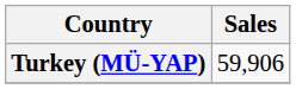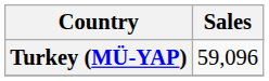 <table class="wikitable plainrowheaders">
 <tr>
 <th scope="col">Country</th>
 <th scope="col">Sales</th>
 </tr>
 <tr>
 <th scope="row">Turkey (<a href='#'>MÜ-YAP</a>)</th>
-<td>59,906</td>
+<td>59,096</td>
 </tr>
 <tr>
 </tr>
 </table>
